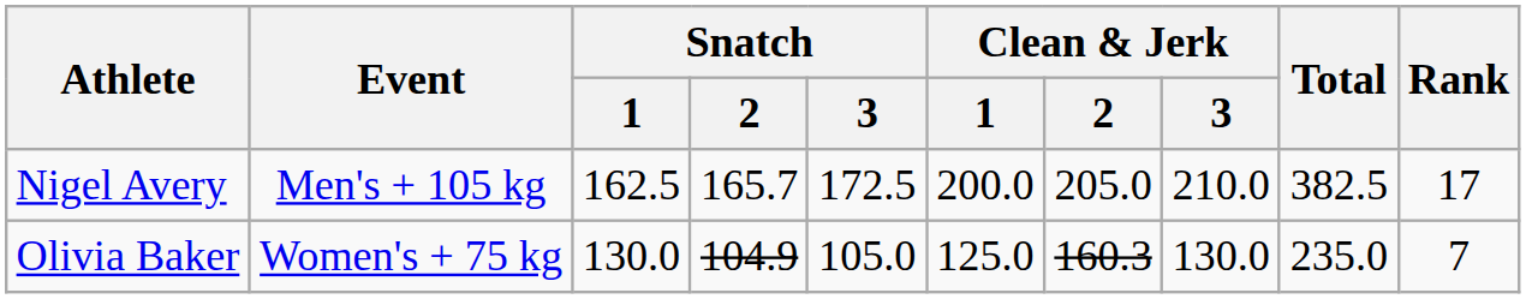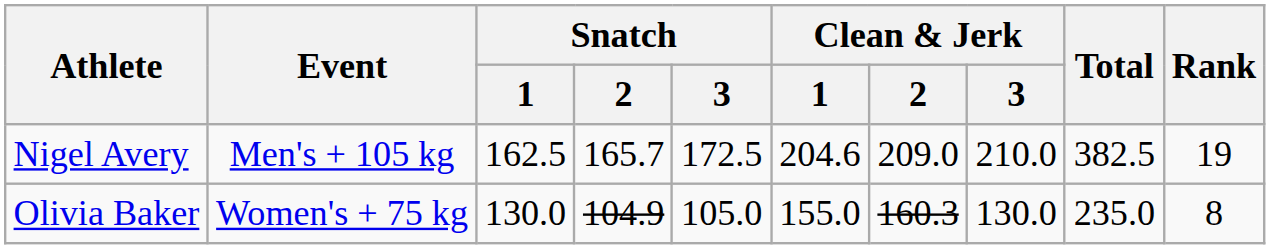 <table class=wikitable style="font-size:95%">
 <tr>
 <th rowspan="2">Athlete</th>
 <th rowspan="2">Event</th>
 <th colspan="3">Snatch</th>
 <th colspan="3">Clean & Jerk</th>
 <th rowspan="2">Total</th>
 <th rowspan="2">Rank</th>
 </tr>
 <tr>
 <th>1</th>
 <th>2</th>
 <th>3</th>
 <th>1</th>
 <th>2</th>
 <th>3</th>
 </tr>
 <tr>
 <td><a href='#'>Nigel Avery</a></td>
 <td align=center><a href='#'>Men's + 105 kg</a></td>
 <td align=center>162.5</td>
 <td align=center>165.7</td>
 <td align=center>172.5</td>
-<td align=center>200.0</td>
-<td align=center>205.0</td>
+<td align=center>204.6</td>
+<td align=center>209.0</td>
 <td align=center>210.0</td>
 <td align=center>382.5</td>
-<td align=center>17</td>
+<td align=center>19</td>
 </tr>
 <tr>
 <td><a href='#'>Olivia Baker</a></td>
 <td align=center><a href='#'>Women's + 75 kg</a></td>
 <td align=center>130.0</td>
 <td align=center><s>104.9</s></td>
 <td align=center>105.0</td>
-<td align=center>125.0</td>
+<td align=center>155.0</td>
 <td align=center><s>160.3</s></td>
 <td align=center>130.0</td>
 <td align=center>235.0</td>
-<td align=center>7</td>
+<td align=center>8</td>
 </tr>
 </table>
